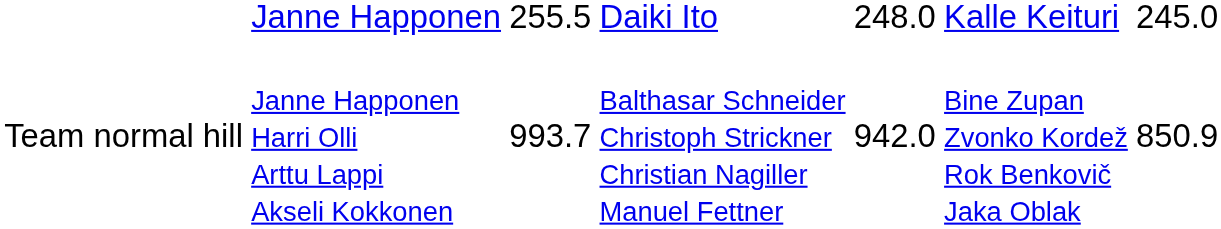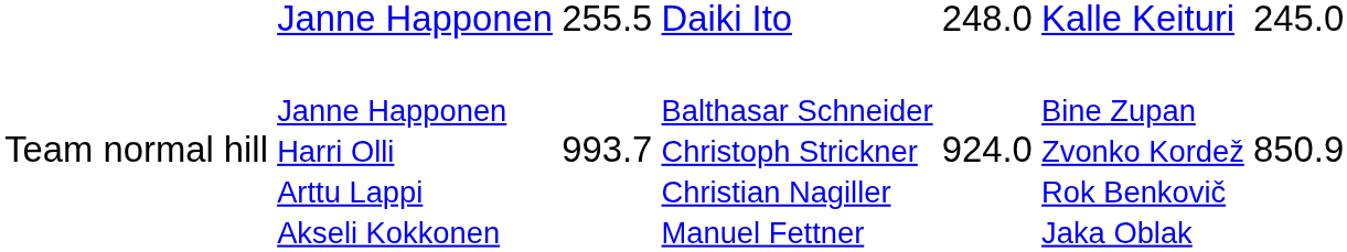 <table>
 <tr>
 <td></td>
 <td><a href='#'>Janne Happonen</a><br></td>
 <td>255.5</td>
 <td><a href='#'>Daiki Ito</a><br></td>
 <td>248.0</td>
 <td><a href='#'>Kalle Keituri</a><br></td>
 <td>245.0</td>
 </tr>
 <tr>
 <td>Team normal hill</td>
 <td><br><small><a href='#'>Janne Happonen</a><br><a href='#'>Harri Olli</a><br><a href='#'>Arttu Lappi</a><br><a href='#'>Akseli Kokkonen</a></small></td>
 <td>993.7</td>
 <td><br><small><a href='#'>Balthasar Schneider</a><br><a href='#'>Christoph Strickner</a><br><a href='#'>Christian Nagiller</a><br><a href='#'>Manuel Fettner</a></small></td>
-<td>942.0</td>
+<td>924.0</td>
 <td><br><small><a href='#'>Bine Zupan</a><br><a href='#'>Zvonko Kordež</a><br><a href='#'>Rok Benkovič</a><br><a href='#'>Jaka Oblak</a></small></td>
 <td>850.9</td>
 </tr>
 </table>
